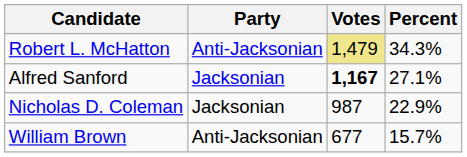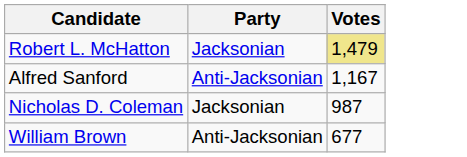 <table class=wikitable>
 <tr>
 <th>Candidate</th>
 <th>Party</th>
 <th>Votes</th>
-<th>Percent</th>
 </tr>
 <tr>
 <td><a href='#'>Robert L. McHatton</a></td>
-<td><a href='#'>Anti-Jacksonian</a></td>
+<td><a href='#'>Jacksonian</a></td>
 <td style="background: khaki;">1,479</td>
-<td>34.3%</td>
 </tr>
 <tr>
 <td>Alfred Sanford</td>
-<td><a href='#'>Jacksonian</a></td>
-<td><strong>1,167</strong></td>
-<td>27.1%</td>
+<td><a href='#'>Anti-Jacksonian</a></td>
+<td>1,167</td>
 </tr>
 <tr>
 <td><a href='#'>Nicholas D. Coleman</a></td>
 <td>Jacksonian</td>
 <td>987</td>
-<td>22.9%</td>
 </tr>
 <tr>
 <td><a href='#'>William Brown</a></td>
 <td>Anti-Jacksonian</td>
 <td>677</td>
-<td>15.7%</td>
 </tr>
 </table>
